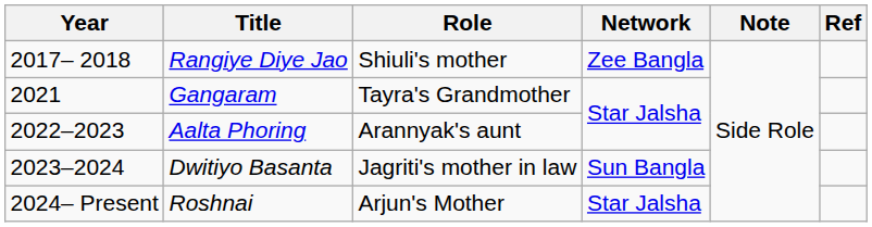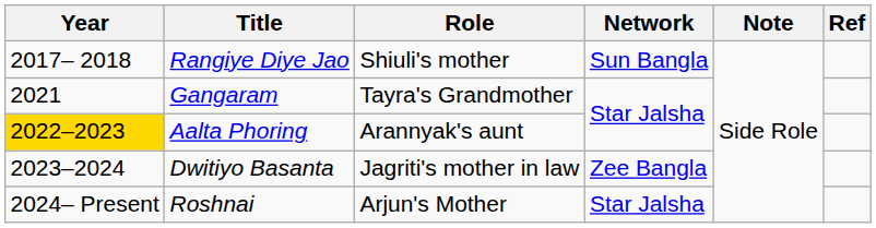 <table class="wikitable">
 <tr>
 <th>Year</th>
 <th>Title</th>
 <th>Role</th>
 <th>Network</th>
 <th>Note</th>
 <th>Ref</th>
 </tr>
 <tr>
 <td>2017– 2018</td>
 <td><em><a href='#'>Rangiye Diye Jao</a></em></td>
 <td>Shiuli's mother</td>
-<td><a href='#'>Zee Bangla</a></td>
+<td><a href='#'>Sun Bangla</a></td>
 <td rowspan="5">Side Role</td>
 <td></td>
 </tr>
 <tr>
 <td>2021</td>
 <td><em><a href='#'>Gangaram</a></em></td>
 <td>Tayra's Grandmother</td>
 <td rowspan="2"><a href='#'>Star Jalsha</a></td>
 <td></td>
 </tr>
 <tr>
-<td>2022–2023</td>
+<td style="background: gold;">2022–2023</td>
 <td><em><a href='#'>Aalta Phoring</a></em></td>
 <td>Arannyak's aunt</td>
 <td></td>
 </tr>
 <tr>
 <td>2023–2024</td>
 <td><em>Dwitiyo Basanta</em></td>
 <td>Jagriti's mother in law</td>
-<td><a href='#'>Sun Bangla</a></td>
+<td><a href='#'>Zee Bangla</a></td>
 <td></td>
 </tr>
 <tr>
 <td>2024– Present</td>
 <td><em>Roshnai</em></td>
 <td>Arjun's Mother</td>
 <td><a href='#'>Star Jalsha</a></td>
 <td></td>
 </tr>
 </table>
